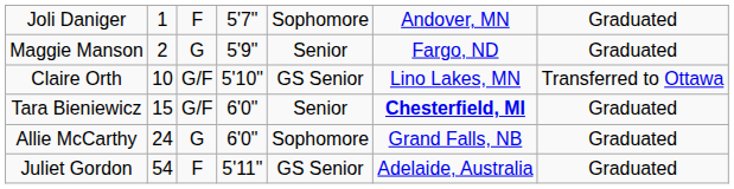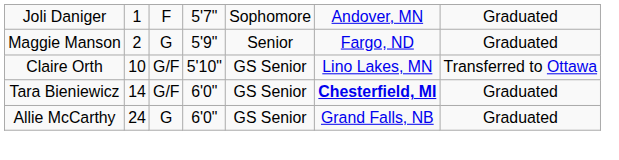 <table class="wikitable sortable" style="text-align: center">
 <tr align=center>
 </tr>
 <tr>
 <td>Joli Daniger</td>
 <td>1</td>
 <td>F</td>
 <td>5'7"</td>
 <td>Sophomore</td>
 <td><a href='#'>Andover, MN</a></td>
 <td>Graduated</td>
 </tr>
 <tr>
 <td>Maggie Manson</td>
 <td>2</td>
 <td>G</td>
 <td>5'9"</td>
 <td>Senior</td>
 <td><a href='#'>Fargo, ND</a></td>
 <td>Graduated</td>
 </tr>
 <tr>
 <td>Claire Orth</td>
 <td>10</td>
 <td>G/F</td>
 <td>5'10"</td>
 <td>GS Senior</td>
 <td><a href='#'>Lino Lakes, MN</a></td>
 <td>Transferred to <a href='#'>Ottawa</a></td>
 </tr>
 <tr>
 <td>Tara Bieniewicz</td>
-<td>15</td>
+<td>14</td>
 <td>G/F</td>
 <td>6'0"</td>
-<td>Senior</td>
+<td>GS Senior</td>
 <td><strong><a href='#'>Chesterfield, MI</a></strong></td>
 <td>Graduated</td>
 </tr>
 <tr>
 <td>Allie McCarthy</td>
 <td>24</td>
 <td>G</td>
 <td>6'0"</td>
-<td>Sophomore</td>
+<td>GS Senior</td>
 <td><a href='#'>Grand Falls, NB</a></td>
 <td>Graduated</td>
 </tr>
-<tr>
-<td>Juliet Gordon</td>
-<td>54</td>
-<td>F</td>
-<td>5'11"</td>
-<td>GS Senior</td>
-<td><a href='#'>Adelaide, Australia</a></td>
-<td>Graduated</td>
-</tr>
 </table>
